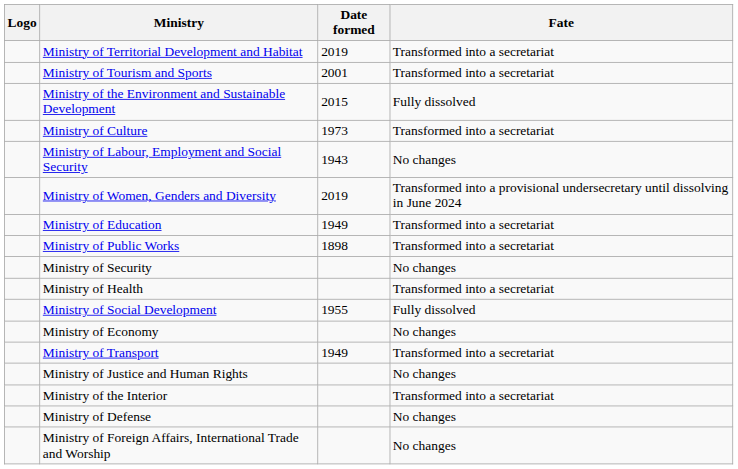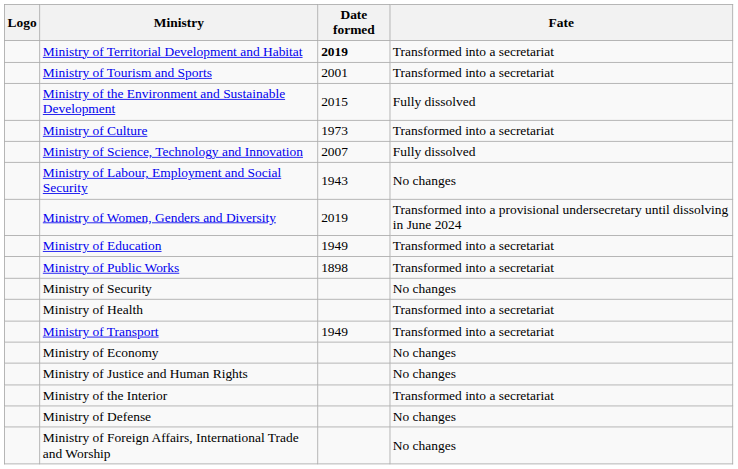 <table class="wikitable">
 <tr>
 <th>Logo</th>
 <th>Ministry</th>
 <th>Date formed</th>
 <th>Fate</th>
 </tr>
 <tr>
 <td></td>
 <td><a href='#'>Ministry of Territorial Development and Habitat</a></td>
-<td>2019</td>
+<td><strong>2019</strong></td>
 <td>Transformed into a secretariat</td>
 </tr>
 <tr>
 <td></td>
 <td><a href='#'>Ministry of Tourism and Sports</a></td>
 <td>2001</td>
 <td>Transformed into a secretariat</td>
 </tr>
 <tr>
 <td></td>
 <td><a href='#'>Ministry of the Environment and Sustainable Development</a></td>
 <td>2015</td>
 <td>Fully dissolved</td>
 </tr>
 <tr>
 <td></td>
 <td><a href='#'>Ministry of Culture</a></td>
 <td>1973</td>
 <td>Transformed into a secretariat</td>
+</tr>
+<tr>
+<td></td>
+<td><a href='#'>Ministry of Science, Technology and Innovation</a></td>
+<td>2007</td>
+<td>Fully dissolved</td>
 </tr>
 <tr>
 <td></td>
 <td><a href='#'>Ministry of Labour, Employment and Social Security</a></td>
 <td>1943</td>
 <td>No changes</td>
 </tr>
 <tr>
 <td></td>
 <td><a href='#'>Ministry of Women, Genders and Diversity</a></td>
 <td>2019</td>
 <td>Transformed into a provisional undersecretary until dissolving in June 2024</td>
 </tr>
 <tr>
 <td></td>
 <td><a href='#'>Ministry of Education</a></td>
 <td>1949</td>
 <td>Transformed into a secretariat</td>
 </tr>
 <tr>
 <td></td>
 <td><a href='#'>Ministry of Public Works</a></td>
 <td>1898</td>
 <td>Transformed into a secretariat</td>
 </tr>
 <tr>
 <td></td>
 <td>Ministry of Security</td>
 <td></td>
 <td>No changes</td>
 </tr>
 <tr>
 <td></td>
 <td>Ministry of Health</td>
 <td></td>
 <td>Transformed into a secretariat</td>
 </tr>
 <tr>
 <td></td>
-<td><a href='#'>Ministry of Social Development</a></td>
-<td>1955</td>
-<td>Fully dissolved</td>
+<td><a href='#'>Ministry of Transport</a></td>
+<td>1949</td>
+<td>Transformed into a secretariat</td>
 </tr>
 <tr>
 <td></td>
 <td>Ministry of Economy</td>
 <td></td>
 <td>No changes</td>
-</tr>
-<tr>
-<td></td>
-<td><a href='#'>Ministry of Transport</a></td>
-<td>1949</td>
-<td>Transformed into a secretariat</td>
 </tr>
 <tr>
 <td></td>
 <td>Ministry of Justice and Human Rights</td>
 <td></td>
 <td>No changes</td>
 </tr>
 <tr>
 <td></td>
 <td>Ministry of the Interior</td>
 <td></td>
 <td>Transformed into a secretariat</td>
 </tr>
 <tr>
 <td></td>
 <td>Ministry of Defense</td>
 <td></td>
 <td>No changes</td>
 </tr>
 <tr>
 <td></td>
 <td>Ministry of Foreign Affairs, International Trade and Worship</td>
 <td></td>
 <td>No changes</td>
 </tr>
 </table>
